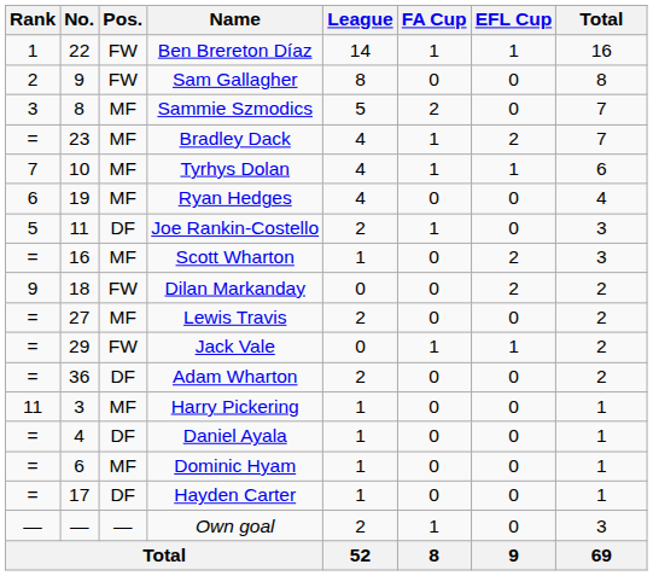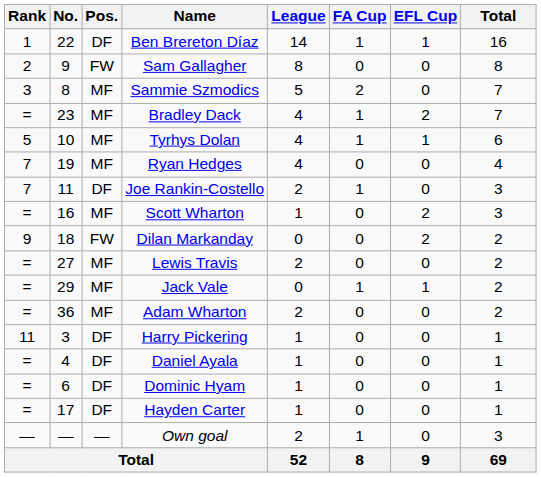 <table class="wikitable" style="text-align: center; font-size:100%">
 <tr>
 <th>Rank</th>
 <th>No.</th>
 <th>Pos.</th>
 <th>Name</th>
 <th><a href='#'>League</a></th>
 <th><a href='#'>FA Cup</a></th>
 <th><a href='#'>EFL Cup</a></th>
 <th width=70>Total</th>
 </tr>
 <tr>
 <td>1</td>
 <td>22</td>
-<td>FW</td>
+<td>DF</td>
 <td> <a href='#'>Ben Brereton Díaz</a></td>
 <td>14</td>
 <td>1</td>
 <td>1</td>
 <td>16</td>
 </tr>
 <tr>
 <td>2</td>
 <td>9</td>
 <td>FW</td>
 <td> <a href='#'>Sam Gallagher</a></td>
 <td>8</td>
 <td>0</td>
 <td>0</td>
 <td>8</td>
 </tr>
 <tr>
 <td>3</td>
 <td>8</td>
 <td>MF</td>
 <td> <a href='#'>Sammie Szmodics</a></td>
 <td>5</td>
 <td>2</td>
 <td>0</td>
 <td>7</td>
 </tr>
 <tr>
 <td>=</td>
 <td>23</td>
 <td>MF</td>
 <td> <a href='#'>Bradley Dack</a></td>
 <td>4</td>
 <td>1</td>
 <td>2</td>
 <td>7</td>
 </tr>
 <tr>
-<td>7</td>
+<td>5</td>
 <td>10</td>
 <td>MF</td>
 <td> <a href='#'>Tyrhys Dolan</a></td>
 <td>4</td>
 <td>1</td>
 <td>1</td>
 <td>6</td>
 </tr>
 <tr>
-<td>6</td>
+<td>7</td>
 <td>19</td>
 <td>MF</td>
 <td> <a href='#'>Ryan Hedges</a></td>
 <td>4</td>
 <td>0</td>
 <td>0</td>
 <td>4</td>
 </tr>
 <tr>
-<td>5</td>
+<td>7</td>
 <td>11</td>
 <td>DF</td>
 <td> <a href='#'>Joe Rankin-Costello</a></td>
 <td>2</td>
 <td>1</td>
 <td>0</td>
 <td>3</td>
 </tr>
 <tr>
 <td>=</td>
 <td>16</td>
 <td>MF</td>
 <td> <a href='#'>Scott Wharton</a></td>
 <td>1</td>
 <td>0</td>
 <td>2</td>
 <td>3</td>
 </tr>
 <tr>
 <td>9</td>
 <td>18</td>
 <td>FW</td>
 <td> <a href='#'>Dilan Markanday</a></td>
 <td>0</td>
 <td>0</td>
 <td>2</td>
 <td>2</td>
 </tr>
 <tr>
 <td>=</td>
 <td>27</td>
 <td>MF</td>
 <td> <a href='#'>Lewis Travis</a></td>
 <td>2</td>
 <td>0</td>
 <td>0</td>
 <td>2</td>
 </tr>
 <tr>
 <td>=</td>
 <td>29</td>
-<td>FW</td>
+<td>MF</td>
 <td> <a href='#'>Jack Vale</a></td>
 <td>0</td>
 <td>1</td>
 <td>1</td>
 <td>2</td>
 </tr>
 <tr>
 <td>=</td>
 <td>36</td>
-<td>DF</td>
+<td>MF</td>
 <td> <a href='#'>Adam Wharton</a></td>
 <td>2</td>
 <td>0</td>
 <td>0</td>
 <td>2</td>
 </tr>
 <tr>
 <td>11</td>
 <td>3</td>
-<td>MF</td>
+<td>DF</td>
 <td> <a href='#'>Harry Pickering</a></td>
 <td>1</td>
 <td>0</td>
 <td>0</td>
 <td>1</td>
 </tr>
 <tr>
 <td>=</td>
 <td>4</td>
 <td>DF</td>
 <td> <a href='#'>Daniel Ayala</a></td>
 <td>1</td>
 <td>0</td>
 <td>0</td>
 <td>1</td>
 </tr>
 <tr>
 <td>=</td>
 <td>6</td>
-<td>MF</td>
+<td>DF</td>
 <td> <a href='#'>Dominic Hyam</a></td>
 <td>1</td>
 <td>0</td>
 <td>0</td>
 <td>1</td>
 </tr>
 <tr>
 <td>=</td>
 <td>17</td>
 <td>DF</td>
 <td> <a href='#'>Hayden Carter</a></td>
 <td>1</td>
 <td>0</td>
 <td>0</td>
 <td>1</td>
 </tr>
 <tr>
 <td>—</td>
 <td>—</td>
 <td>—</td>
 <td><em>Own goal</em></td>
 <td>2</td>
 <td>1</td>
 <td>0</td>
 <td>3</td>
 </tr>
 <tr>
 <th colspan=4>Total</th>
 <th>52</th>
 <th>8</th>
 <th>9</th>
 <th>69</th>
 </tr>
 </table>
